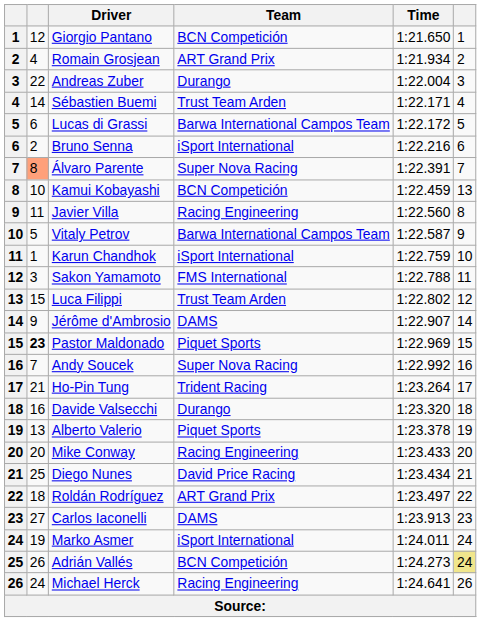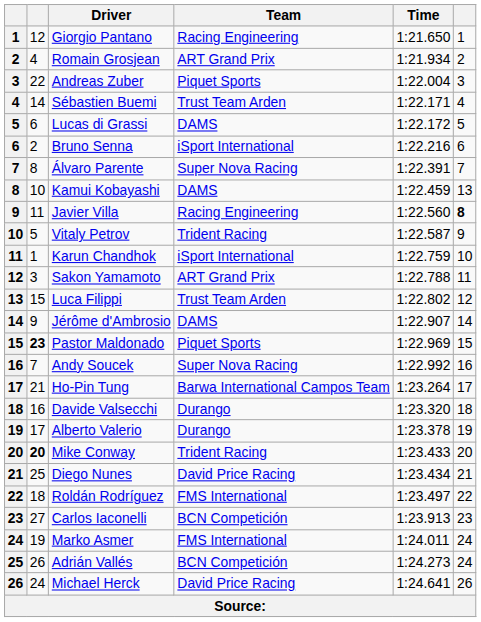 <table class="wikitable" style="font-size:85%">
 <tr>
 <th></th>
 <th></th>
 <th>Driver</th>
 <th>Team</th>
 <th>Time</th>
 <th></th>
 </tr>
 <tr>
 <th>1</th>
 <td>12</td>
 <td> <a href='#'>Giorgio Pantano</a></td>
-<td><a href='#'>BCN Competición</a></td>
+<td><a href='#'>Racing Engineering</a></td>
 <td>1:21.650</td>
 <td>1</td>
 </tr>
 <tr>
 <th>2</th>
 <td>4</td>
 <td> <a href='#'>Romain Grosjean</a></td>
 <td><a href='#'>ART Grand Prix</a></td>
 <td>1:21.934</td>
 <td>2</td>
 </tr>
 <tr>
 <th>3</th>
 <td>22</td>
 <td> <a href='#'>Andreas Zuber</a></td>
-<td><a href='#'>Durango</a></td>
+<td><a href='#'>Piquet Sports</a></td>
 <td>1:22.004</td>
 <td>3</td>
 </tr>
 <tr>
 <th>4</th>
 <td>14</td>
 <td> <a href='#'>Sébastien Buemi</a></td>
 <td><a href='#'>Trust Team Arden</a></td>
 <td>1:22.171</td>
 <td>4</td>
 </tr>
 <tr>
 <th>5</th>
 <td>6</td>
 <td> <a href='#'>Lucas di Grassi</a></td>
-<td><a href='#'>Barwa International Campos Team</a></td>
+<td><a href='#'>DAMS</a></td>
 <td>1:22.172</td>
 <td>5</td>
 </tr>
 <tr>
 <th>6</th>
 <td>2</td>
 <td> <a href='#'>Bruno Senna</a></td>
 <td><a href='#'>iSport International</a></td>
 <td>1:22.216</td>
 <td>6</td>
 </tr>
 <tr>
 <th>7</th>
-<td style="background: lightsalmon;">8</td>
+<td>8</td>
 <td> <a href='#'>Álvaro Parente</a></td>
 <td><a href='#'>Super Nova Racing</a></td>
 <td>1:22.391</td>
 <td>7</td>
 </tr>
 <tr>
 <th>8</th>
 <td>10</td>
 <td> <a href='#'>Kamui Kobayashi</a></td>
-<td><a href='#'>BCN Competición</a></td>
+<td><a href='#'>DAMS</a></td>
 <td>1:22.459</td>
 <td>13</td>
 </tr>
 <tr>
 <th>9</th>
 <td>11</td>
 <td> <a href='#'>Javier Villa</a></td>
 <td><a href='#'>Racing Engineering</a></td>
 <td>1:22.560</td>
-<td>8</td>
+<td><strong>8</strong></td>
 </tr>
 <tr>
 <th>10</th>
 <td>5</td>
 <td> <a href='#'>Vitaly Petrov</a></td>
-<td><a href='#'>Barwa International Campos Team</a></td>
+<td><a href='#'>Trident Racing</a></td>
 <td>1:22.587</td>
 <td>9</td>
 </tr>
 <tr>
 <th>11</th>
 <td>1</td>
 <td> <a href='#'>Karun Chandhok</a></td>
 <td><a href='#'>iSport International</a></td>
 <td>1:22.759</td>
 <td>10</td>
 </tr>
 <tr>
 <th>12</th>
 <td>3</td>
 <td> <a href='#'>Sakon Yamamoto</a></td>
-<td><a href='#'>FMS International</a></td>
+<td><a href='#'>ART Grand Prix</a></td>
 <td>1:22.788</td>
 <td>11</td>
 </tr>
 <tr>
 <th>13</th>
 <td>15</td>
 <td> <a href='#'>Luca Filippi</a></td>
 <td><a href='#'>Trust Team Arden</a></td>
 <td>1:22.802</td>
 <td>12</td>
 </tr>
 <tr>
 <th>14</th>
 <td>9</td>
 <td> <a href='#'>Jérôme d'Ambrosio</a></td>
 <td><a href='#'>DAMS</a></td>
 <td>1:22.907</td>
 <td>14</td>
 </tr>
 <tr>
 <th>15</th>
 <td><strong>23</strong></td>
 <td> <a href='#'>Pastor Maldonado</a></td>
 <td><a href='#'>Piquet Sports</a></td>
 <td>1:22.969</td>
 <td>15</td>
 </tr>
 <tr>
 <th>16</th>
 <td>7</td>
 <td> <a href='#'>Andy Soucek</a></td>
 <td><a href='#'>Super Nova Racing</a></td>
 <td>1:22.992</td>
 <td>16</td>
 </tr>
 <tr>
 <th>17</th>
 <td>21</td>
 <td> <a href='#'>Ho-Pin Tung</a></td>
-<td><a href='#'>Trident Racing</a></td>
+<td><a href='#'>Barwa International Campos Team</a></td>
 <td>1:23.264</td>
 <td>17</td>
 </tr>
 <tr>
 <th>18</th>
 <td>16</td>
 <td> <a href='#'>Davide Valsecchi</a></td>
 <td><a href='#'>Durango</a></td>
 <td>1:23.320</td>
 <td>18</td>
 </tr>
 <tr>
 <th>19</th>
-<td>13</td>
+<td>17</td>
 <td> <a href='#'>Alberto Valerio</a></td>
-<td><a href='#'>Piquet Sports</a></td>
+<td><a href='#'>Durango</a></td>
 <td>1:23.378</td>
 <td>19</td>
 </tr>
 <tr>
 <th>20</th>
-<td>20</td>
+<td><strong>20</strong></td>
 <td> <a href='#'>Mike Conway</a></td>
-<td><a href='#'>Racing Engineering</a></td>
+<td><a href='#'>Trident Racing</a></td>
 <td>1:23.433</td>
 <td>20</td>
 </tr>
 <tr>
 <th>21</th>
 <td>25</td>
 <td> <a href='#'>Diego Nunes</a></td>
 <td><a href='#'>David Price Racing</a></td>
 <td>1:23.434</td>
 <td>21</td>
 </tr>
 <tr>
 <th>22</th>
 <td>18</td>
 <td> <a href='#'>Roldán Rodríguez</a></td>
-<td><a href='#'>ART Grand Prix</a></td>
+<td><a href='#'>FMS International</a></td>
 <td>1:23.497</td>
 <td>22</td>
 </tr>
 <tr>
 <th>23</th>
 <td>27</td>
 <td> <a href='#'>Carlos Iaconelli</a></td>
-<td><a href='#'>DAMS</a></td>
+<td><a href='#'>BCN Competición</a></td>
 <td>1:23.913</td>
 <td>23</td>
 </tr>
 <tr>
 <th>24</th>
 <td>19</td>
 <td> <a href='#'>Marko Asmer</a></td>
-<td><a href='#'>iSport International</a></td>
+<td><a href='#'>FMS International</a></td>
 <td>1:24.011</td>
 <td>24</td>
 </tr>
 <tr>
 <th>25</th>
 <td>26</td>
 <td> <a href='#'>Adrián Vallés</a></td>
 <td><a href='#'>BCN Competición</a></td>
 <td>1:24.273</td>
-<td style="background: khaki;">24</td>
+<td>24</td>
 </tr>
 <tr>
 <th>26</th>
 <td>24</td>
 <td> <a href='#'>Michael Herck</a></td>
-<td><a href='#'>Racing Engineering</a></td>
+<td><a href='#'>David Price Racing</a></td>
 <td>1:24.641</td>
 <td>26</td>
 </tr>
 <tr>
 <th colspan="6">Source:</th>
 </tr>
 <tr>
 </tr>
 </table>
